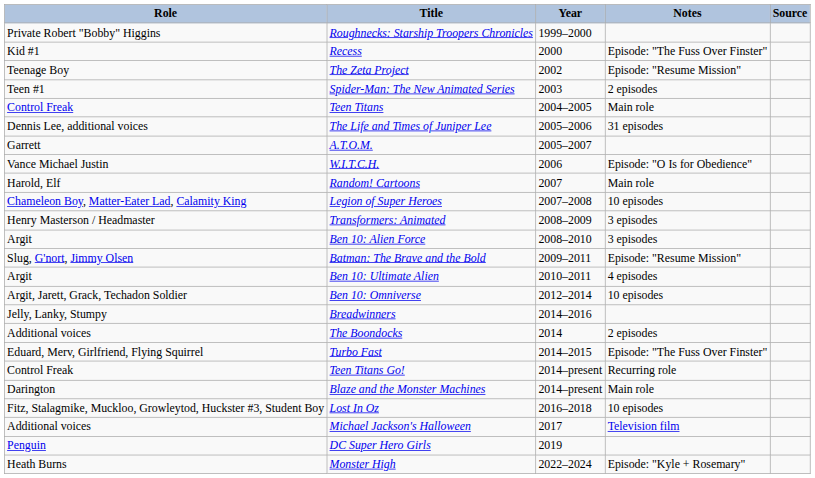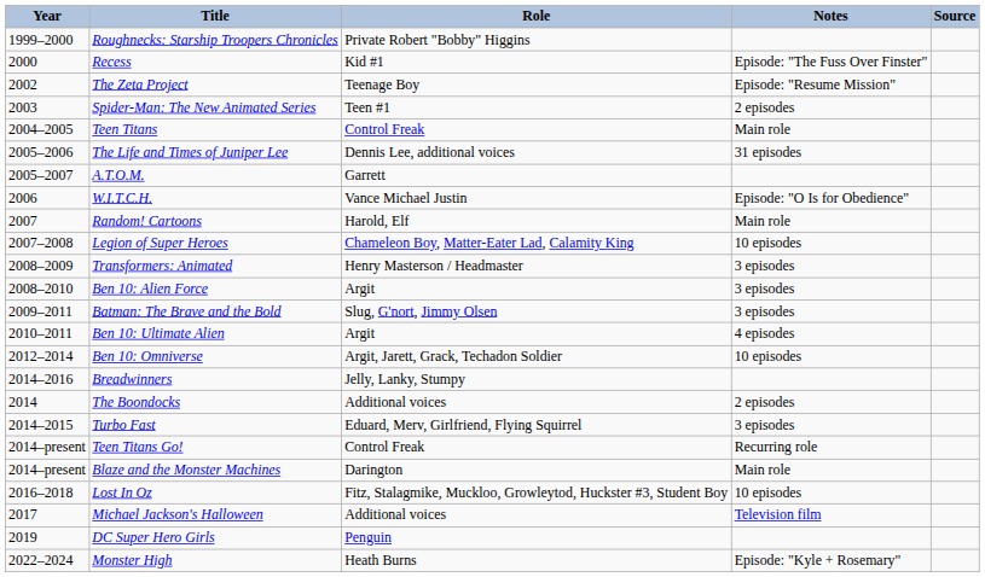 <table class="wikitable sortable plainrowheaders" style="width=95%;  font-size: 100%;">
 <tr>
+<th style="background:#b0c4de;">Year</th>
+<th style="background:#b0c4de;">Title</th>
 <th style="background:#b0c4de;">Role</th>
-<th style="background:#b0c4de;">Title</th>
-<th style="background:#b0c4de;">Year</th>
 <th style="background:#b0c4de;" class="unsortable">Notes</th>
 <th style="background:#b0c4de;" class="unsortable">Source</th>
 </tr>
 <tr>
+<td>1999–2000</td>
+<td><em><a href='#'>Roughnecks: Starship Troopers Chronicles</a></em></td>
 <td>Private Robert "Bobby" Higgins</td>
-<td><em><a href='#'>Roughnecks: Starship Troopers Chronicles</a></em></td>
-<td>1999–2000</td>
 <td></td>
 <td></td>
 </tr>
 <tr>
+<td>2000</td>
+<td><em><a href='#'>Recess</a></em></td>
 <td>Kid #1</td>
-<td><em><a href='#'>Recess</a></em></td>
-<td>2000</td>
 <td>Episode: "The Fuss Over Finster"</td>
 <td></td>
 </tr>
 <tr>
+<td>2002</td>
+<td><em><a href='#'>The Zeta Project</a></em></td>
 <td>Teenage Boy</td>
-<td><em><a href='#'>The Zeta Project</a></em></td>
-<td>2002</td>
 <td>Episode: "Resume Mission"</td>
 <td></td>
 </tr>
 <tr>
+<td>2003</td>
+<td><em><a href='#'>Spider-Man: The New Animated Series</a></em></td>
 <td>Teen #1</td>
-<td><em><a href='#'>Spider-Man: The New Animated Series</a></em></td>
-<td>2003</td>
 <td>2 episodes</td>
 <td></td>
 </tr>
 <tr>
+<td>2004–2005</td>
+<td><em><a href='#'>Teen Titans</a></em></td>
 <td><a href='#'>Control Freak</a></td>
-<td><em><a href='#'>Teen Titans</a></em></td>
-<td>2004–2005</td>
 <td>Main role</td>
 <td></td>
 </tr>
 <tr>
+<td>2005–2006</td>
+<td><em><a href='#'>The Life and Times of Juniper Lee</a></em></td>
 <td>Dennis Lee, additional voices</td>
-<td><em><a href='#'>The Life and Times of Juniper Lee</a></em></td>
-<td>2005–2006</td>
 <td>31 episodes</td>
 <td></td>
 </tr>
 <tr>
+<td>2005–2007</td>
+<td><em><a href='#'>A.T.O.M.</a></em></td>
 <td>Garrett</td>
-<td><em><a href='#'>A.T.O.M.</a></em></td>
-<td>2005–2007</td>
 <td></td>
 <td></td>
 </tr>
 <tr>
+<td>2006</td>
+<td><em><a href='#'>W.I.T.C.H.</a></em></td>
 <td>Vance Michael Justin</td>
-<td><em><a href='#'>W.I.T.C.H.</a></em></td>
-<td>2006</td>
 <td>Episode: "O Is for Obedience"</td>
 <td></td>
 </tr>
 <tr>
+<td>2007</td>
+<td><em><a href='#'>Random! Cartoons</a></em></td>
 <td>Harold, Elf</td>
-<td><em><a href='#'>Random! Cartoons</a></em></td>
-<td>2007</td>
 <td>Main role</td>
 <td></td>
 </tr>
 <tr>
+<td>2007–2008</td>
+<td><em><a href='#'>Legion of Super Heroes</a></em></td>
 <td><a href='#'>Chameleon Boy</a>, <a href='#'>Matter-Eater Lad</a>, <a href='#'>Calamity King</a></td>
-<td><em><a href='#'>Legion of Super Heroes</a></em></td>
-<td>2007–2008</td>
 <td>10 episodes</td>
 <td></td>
 </tr>
 <tr>
+<td>2008–2009</td>
+<td><em><a href='#'>Transformers: Animated</a></em></td>
 <td>Henry Masterson / Headmaster</td>
-<td><em><a href='#'>Transformers: Animated</a></em></td>
-<td>2008–2009</td>
 <td>3 episodes</td>
 <td></td>
 </tr>
 <tr>
+<td>2008–2010</td>
+<td><em><a href='#'>Ben 10: Alien Force</a></em></td>
 <td>Argit</td>
-<td><em><a href='#'>Ben 10: Alien Force</a></em></td>
-<td>2008–2010</td>
 <td>3 episodes</td>
 <td></td>
 </tr>
 <tr>
+<td>2009–2011</td>
+<td><em><a href='#'>Batman: The Brave and the Bold</a></em></td>
 <td>Slug, <a href='#'>G'nort</a>, <a href='#'>Jimmy Olsen</a></td>
-<td><em><a href='#'>Batman: The Brave and the Bold</a></em></td>
-<td>2009–2011</td>
-<td>Episode: "Resume Mission"</td>
+<td>3 episodes</td>
 <td></td>
 </tr>
 <tr>
+<td>2010–2011</td>
+<td><em><a href='#'>Ben 10: Ultimate Alien</a></em></td>
 <td>Argit</td>
-<td><em><a href='#'>Ben 10: Ultimate Alien</a></em></td>
-<td>2010–2011</td>
 <td>4 episodes</td>
 <td></td>
 </tr>
 <tr>
+<td>2012–2014</td>
+<td><em><a href='#'>Ben 10: Omniverse</a></em></td>
 <td>Argit, Jarett, Grack, Techadon Soldier</td>
-<td><em><a href='#'>Ben 10: Omniverse</a></em></td>
-<td>2012–2014</td>
 <td>10 episodes</td>
 <td></td>
 </tr>
 <tr>
+<td>2014–2016</td>
+<td><em><a href='#'>Breadwinners</a></em></td>
 <td>Jelly, Lanky, Stumpy</td>
-<td><em><a href='#'>Breadwinners</a></em></td>
-<td>2014–2016</td>
 <td></td>
 <td></td>
 </tr>
 <tr>
+<td>2014</td>
+<td><em><a href='#'>The Boondocks</a></em></td>
 <td>Additional voices</td>
-<td><em><a href='#'>The Boondocks</a></em></td>
-<td>2014</td>
 <td>2 episodes</td>
 <td></td>
 </tr>
 <tr>
+<td>2014–2015</td>
+<td><em><a href='#'>Turbo Fast</a></em></td>
 <td>Eduard, Merv, Girlfriend, Flying Squirrel</td>
-<td><em><a href='#'>Turbo Fast</a></em></td>
-<td>2014–2015</td>
-<td>Episode: "The Fuss Over Finster"</td>
+<td>3 episodes</td>
 <td></td>
 </tr>
 <tr>
+<td>2014–present</td>
+<td><em><a href='#'>Teen Titans Go!</a></em></td>
 <td>Control Freak</td>
-<td><em><a href='#'>Teen Titans Go!</a></em></td>
-<td>2014–present</td>
 <td>Recurring role</td>
 <td></td>
 </tr>
 <tr>
+<td>2014–present</td>
+<td><em><a href='#'>Blaze and the Monster Machines</a></em></td>
 <td>Darington</td>
-<td><em><a href='#'>Blaze and the Monster Machines</a></em></td>
-<td>2014–present</td>
 <td>Main role</td>
 <td></td>
 </tr>
 <tr>
+<td>2016–2018</td>
+<td><em><a href='#'>Lost In Oz</a></em></td>
 <td>Fitz, Stalagmike, Muckloo, Growleytod, Huckster #3, Student Boy</td>
-<td><em><a href='#'>Lost In Oz</a></em></td>
-<td>2016–2018</td>
 <td>10 episodes</td>
 <td></td>
 </tr>
 <tr>
+<td>2017</td>
+<td><em><a href='#'>Michael Jackson's Halloween</a></em></td>
 <td>Additional voices</td>
-<td><em><a href='#'>Michael Jackson's Halloween</a></em></td>
-<td>2017</td>
 <td><a href='#'>Television film</a></td>
 <td></td>
 </tr>
 <tr>
+<td>2019</td>
+<td><em><a href='#'>DC Super Hero Girls</a></em></td>
 <td><a href='#'>Penguin</a></td>
-<td><em><a href='#'>DC Super Hero Girls</a></em></td>
-<td>2019</td>
 <td></td>
 <td></td>
 </tr>
 <tr>
+<td>2022–2024</td>
+<td><em><a href='#'>Monster High</a></em></td>
 <td>Heath Burns</td>
-<td><em><a href='#'>Monster High</a></em></td>
-<td>2022–2024</td>
 <td>Episode: "Kyle + Rosemary"</td>
 <td></td>
 </tr>
 </table>
